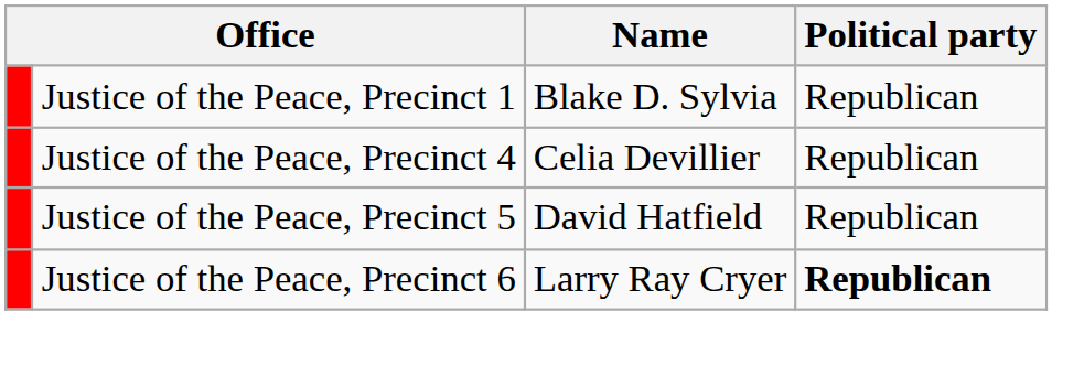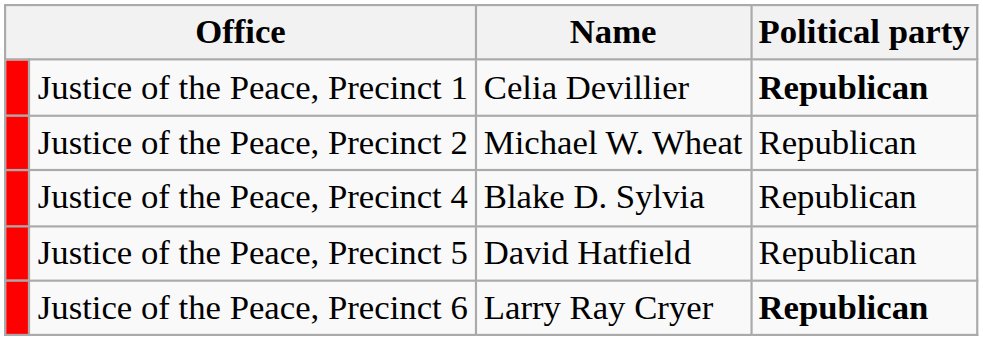 <table class="wikitable">
 <tr>
 <th colspan="2">Office</th>
 <th>Name</th>
 <th>Political party</th>
 </tr>
 <tr>
 <td bgcolor="red"> </td>
 <td>Justice of the Peace, Precinct 1</td>
-<td>Blake D. Sylvia</td>
+<td>Celia Devillier</td>
+<td><strong>Republican</strong></td>
+</tr>
+<tr>
+<td bgcolor="red"> </td>
+<td>Justice of the Peace, Precinct 2</td>
+<td>Michael W. Wheat</td>
 <td>Republican</td>
 </tr>
 <tr>
 <td bgcolor="red"> </td>
 <td>Justice of the Peace, Precinct 4</td>
-<td>Celia Devillier</td>
+<td>Blake D. Sylvia</td>
 <td>Republican</td>
 </tr>
 <tr>
 <td bgcolor="red"> </td>
 <td>Justice of the Peace, Precinct 5</td>
 <td>David Hatfield</td>
 <td>Republican</td>
 </tr>
 <tr>
 <td bgcolor="red"> </td>
 <td>Justice of the Peace, Precinct 6</td>
 <td>Larry Ray Cryer</td>
 <td><strong>Republican</strong></td>
 </tr>
 </table>
